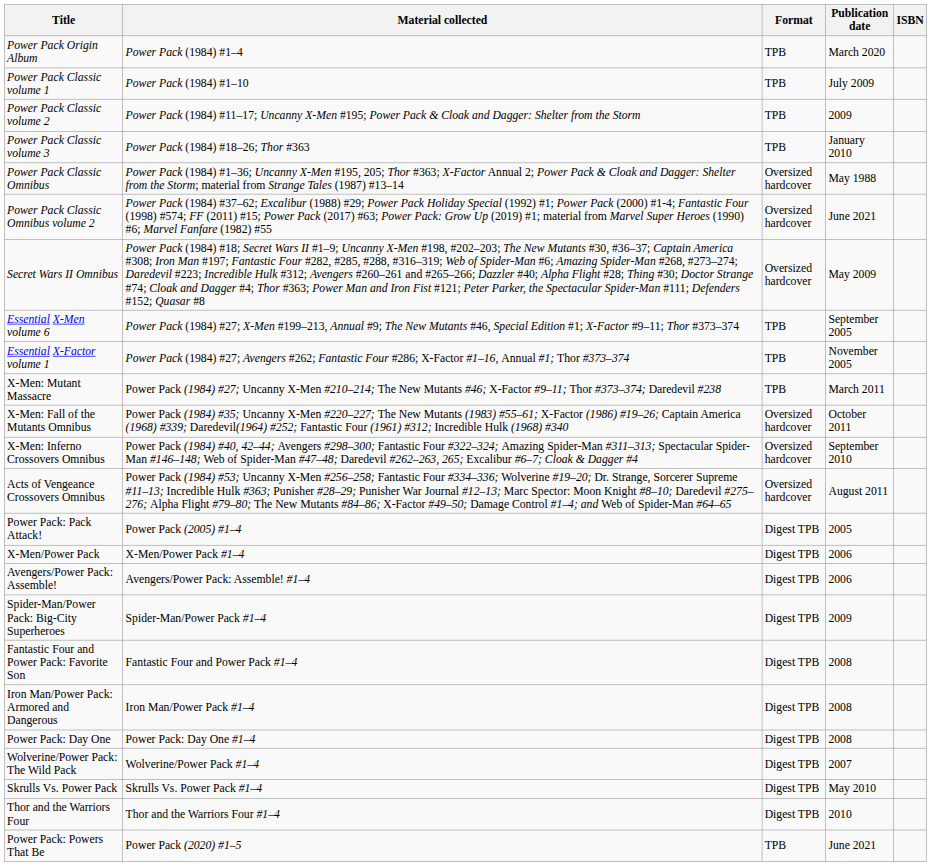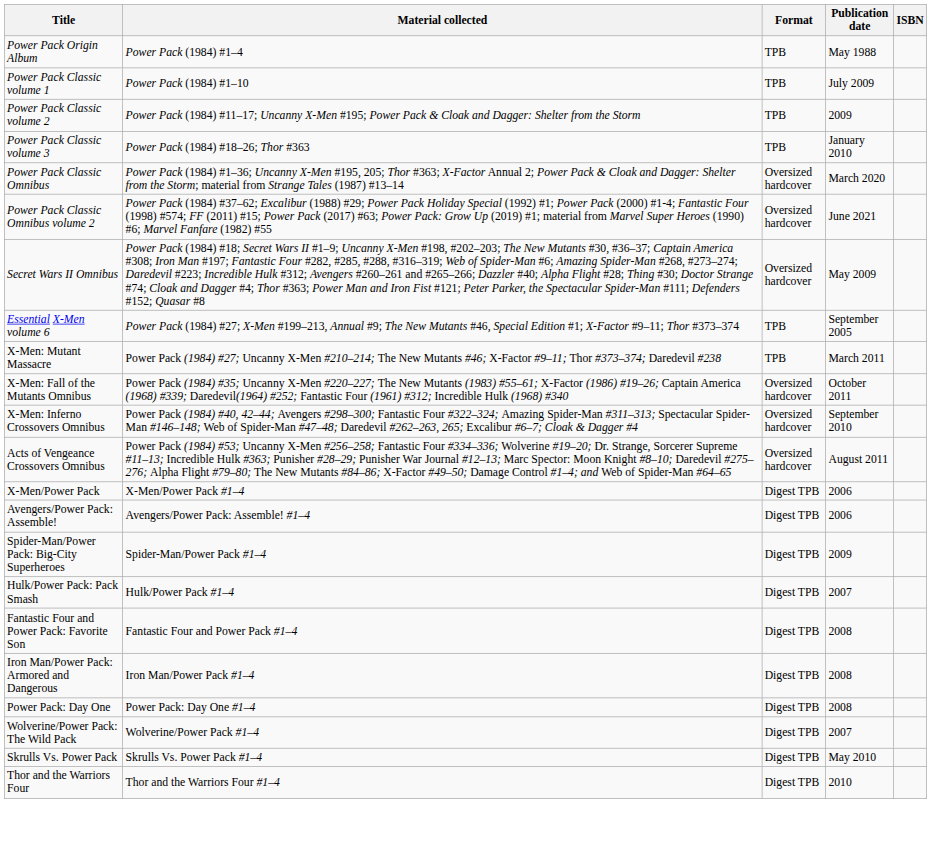 <table class="wikitable" style="width:100%;">
 <tr>
 <th>Title</th>
 <th>Material collected</th>
 <th>Format</th>
 <th>Publication date</th>
 <th>ISBN</th>
 </tr>
 <tr>
 <td><em>Power Pack Origin Album</em></td>
 <td><em>Power Pack</em> (1984) #1–4</td>
 <td>TPB</td>
-<td>March 2020</td>
+<td>May 1988</td>
 <td></td>
 </tr>
 <tr>
 <td><em>Power Pack Classic volume 1</em></td>
 <td><em>Power Pack</em> (1984) #1–10</td>
 <td>TPB</td>
 <td>July 2009</td>
 <td></td>
 </tr>
 <tr>
 <td><em>Power Pack Classic volume 2</em></td>
 <td><em>Power Pack</em> (1984) #11–17; <em>Uncanny X-Men</em> #195; <em>Power Pack & Cloak and Dagger: Shelter from the Storm</em></td>
 <td>TPB</td>
 <td>2009</td>
 <td></td>
 </tr>
 <tr>
 <td><em>Power Pack Classic volume 3</em></td>
 <td><em>Power Pack</em> (1984) #18–26; <em>Thor</em> #363</td>
 <td>TPB</td>
 <td>January 2010</td>
 <td></td>
 </tr>
 <tr>
 <td><em>Power Pack Classic Omnibus</em></td>
 <td><em>Power Pack</em> (1984) #1–36; <em>Uncanny X-Men</em> #195, 205; <em>Thor</em> #363; <em>X-Factor</em> Annual 2; <em>Power Pack & Cloak and Dagger: Shelter from the Storm</em>; material from <em>Strange Tales</em> (1987) #13–14</td>
 <td>Oversized hardcover</td>
-<td>May 1988</td>
+<td>March 2020</td>
 <td></td>
 </tr>
 <tr>
 <td><em>Power Pack Classic Omnibus volume 2</em></td>
 <td><em>Power Pack</em> (1984) #37–62; <em>Excalibur</em> (1988) #29; <em>Power Pack Holiday Special</em> (1992) #1; <em>Power Pack</em> (2000) #1-4; <em>Fantastic Four</em> (1998) #574; <em>FF</em> (2011) #15; <em>Power Pack</em> (2017) #63; <em>Power Pack: Grow Up</em> (2019) #1; material from <em>Marvel Super Heroes</em> (1990) #6; <em>Marvel Fanfare</em> (1982) #55</td>
 <td>Oversized hardcover</td>
 <td>June 2021</td>
 <td></td>
 </tr>
 <tr>
 <td><em>Secret Wars II Omnibus</em></td>
 <td><em>Power Pack</em> (1984) #18; <em>Secret Wars II</em> #1–9; <em>Uncanny X-Men</em> #198, #202–203; <em>The New Mutants</em> #30, #36–37; <em>Captain America</em> #308; <em>Iron Man</em> #197; <em>Fantastic Four</em> #282, #285, #288, #316–319; <em>Web of Spider-Man</em> #6; <em>Amazing Spider-Man</em> #268, #273–274; <em>Daredevil</em> #223; <em>Incredible Hulk</em> #312; <em>Avengers</em> #260–261 and #265–266; <em>Dazzler</em> #40; <em>Alpha Flight</em> #28; <em>Thing</em> #30; <em>Doctor Strange</em> #74; <em>Cloak and Dagger</em> #4; <em>Thor</em> #363; <em>Power Man and Iron Fist</em> #121; <em>Peter Parker, the Spectacular Spider-Man</em> #111; <em>Defenders</em> #152; <em>Quasar</em> #8</td>
 <td>Oversized hardcover</td>
 <td>May 2009</td>
 <td></td>
 </tr>
 <tr>
 <td><em><a href='#'>Essential</a> <a href='#'>X-Men</a> volume 6</em></td>
 <td><em>Power Pack</em> (1984) #27; <em>X-Men</em> #199–213, <em>Annual</em> #9; <em>The New Mutants</em> #46, <em>Special Edition</em> #1; <em>X-Factor</em> #9–11; <em>Thor</em> #373–374</td>
 <td>TPB</td>
 <td>September 2005</td>
-<td></td>
-</tr>
-<tr>
-<td><em><a href='#'>Essential</a> <a href='#'>X-Factor</a> volume 1</em></td>
-<td><em>Power Pack</em> (1984) #27; <em>Avengers</em> #262; <em>Fantastic Four</em> #286; X-Factor<em> #1–16, </em>Annual<em> #1; </em>Thor<em> #373–374</td>
-<td>TPB</td>
-<td>November 2005</td>
 <td></td>
 </tr>
 <tr>
 <td></em>X-Men: Mutant Massacre<em></td>
 <td></em>Power Pack<em> (1984) #27; </em>Uncanny X-Men<em> #210–214; </em>The New Mutants<em> #46; </em>X-Factor<em> #9–11; </em>Thor<em> #373–374; </em>Daredevil<em> #238</td>
 <td>TPB</td>
 <td>March 2011</td>
 <td></td>
 </tr>
 <tr>
 <td></em>X-Men: Fall of the Mutants Omnibus<em></td>
 <td></em>Power Pack<em> (1984) #35; </em>Uncanny X-Men<em> #220–227; </em>The New Mutants<em> (1983) #55–61; </em>X-Factor<em> (1986) #19–26; </em>Captain America<em> (1968) #339; </em>Daredevil<em>(1964) #252; </em>Fantastic Four<em> (1961) #312; </em>Incredible Hulk<em> (1968) #340</td>
 <td>Oversized hardcover</td>
 <td>October 2011</td>
 <td></td>
 </tr>
 <tr>
 <td></em>X-Men: Inferno Crossovers Omnibus<em></td>
 <td></em>Power Pack<em> (1984) #40, 42–44; </em>Avengers<em> #298–300; </em>Fantastic Four<em> #322–324; </em>Amazing Spider-Man<em> #311–313; </em>Spectacular Spider-Man<em> #146–148; </em>Web of Spider-Man<em> #47–48; </em>Daredevil<em> #262–263, 265; </em>Excalibur<em> #6–7; Cloak & Dagger #4</td>
 <td>Oversized hardcover</td>
 <td>September 2010</td>
 <td></td>
 </tr>
 <tr>
 <td></em>Acts of Vengeance Crossovers Omnibus<em></td>
 <td></em>Power Pack<em> (1984) #53; </em>Uncanny X-Men<em> #256–258; </em>Fantastic Four<em> #334–336; </em>Wolverine<em> #19–20; </em>Dr. Strange, Sorcerer Supreme<em> #11–13; </em>Incredible Hulk<em> #363; </em>Punisher<em> #28–29; </em>Punisher War Journal<em> #12–13; </em>Marc Spector: Moon Knight<em> #8–10; </em>Daredevil<em> #275–276; </em>Alpha Flight<em> #79–80; </em>The New Mutants<em> #84–86; </em>X-Factor<em> #49–50; </em>Damage Control<em> #1–4; and </em>Web of Spider-Man<em> #64–65</td>
 <td>Oversized hardcover</td>
 <td>August 2011</td>
 <td></td>
 </tr>
 <tr>
-<td></em>Power Pack: Pack Attack!<em></td>
-<td></em>Power Pack<em> (2005) #1–4</td>
-<td>Digest TPB</td>
-<td>2005</td>
-<td></td>
-</tr>
-<tr>
 <td></em>X-Men/Power Pack<em></td>
 <td></em>X-Men/Power Pack<em> #1–4</td>
 <td>Digest TPB</td>
 <td>2006</td>
 <td></td>
 </tr>
 <tr>
 <td></em>Avengers/Power Pack: Assemble!<em></td>
 <td></em>Avengers/Power Pack: Assemble!<em> #1–4</td>
 <td>Digest TPB</td>
 <td>2006</td>
 <td></td>
 </tr>
 <tr>
 <td></em>Spider-Man/Power Pack: Big-City Superheroes<em></td>
 <td></em>Spider-Man/Power Pack<em> #1–4</td>
 <td>Digest TPB</td>
 <td>2009</td>
+<td></td>
+</tr>
+<tr>
+<td></em>Hulk/Power Pack: Pack Smash<em></td>
+<td></em>Hulk/Power Pack<em> #1–4</td>
+<td>Digest TPB</td>
+<td>2007</td>
 <td></td>
 </tr>
 <tr>
 <td></em>Fantastic Four and Power Pack: Favorite Son<em></td>
 <td></em>Fantastic Four and Power Pack<em> #1–4</td>
 <td>Digest TPB</td>
 <td>2008</td>
 <td></td>
 </tr>
 <tr>
 <td></em>Iron Man/Power Pack: Armored and Dangerous<em></td>
 <td></em>Iron Man/Power Pack<em> #1–4</td>
 <td>Digest TPB</td>
 <td>2008</td>
 <td></td>
 </tr>
 <tr>
 <td></em>Power Pack: Day One<em></td>
 <td></em>Power Pack: Day One<em> #1–4</td>
 <td>Digest TPB</td>
 <td>2008</td>
 <td></td>
 </tr>
 <tr>
 <td></em>Wolverine/Power Pack: The Wild Pack<em></td>
 <td></em>Wolverine/Power Pack<em> #1–4</td>
 <td>Digest TPB</td>
 <td>2007</td>
 <td></td>
 </tr>
 <tr>
 <td></em>Skrulls Vs. Power Pack<em></td>
 <td></em>Skrulls Vs. Power Pack<em> #1–4</td>
 <td>Digest TPB</td>
 <td>May 2010</td>
 <td></td>
 </tr>
 <tr>
 <td></em>Thor and the Warriors Four<em></td>
 <td></em>Thor and the Warriors Four<em> #1–4</td>
 <td>Digest TPB</td>
 <td>2010</td>
 <td></td>
 </tr>
-<tr>
-<td></em>Power Pack: Powers That Be<em></td>
-<td></em>Power Pack<em> (2020) #1–5</td>
-<td>TPB</td>
-<td>June 2021</td>
-<td></td>
-</tr>
 </table>
